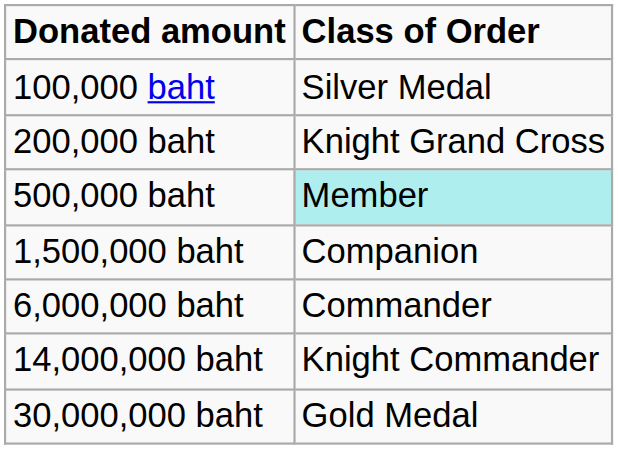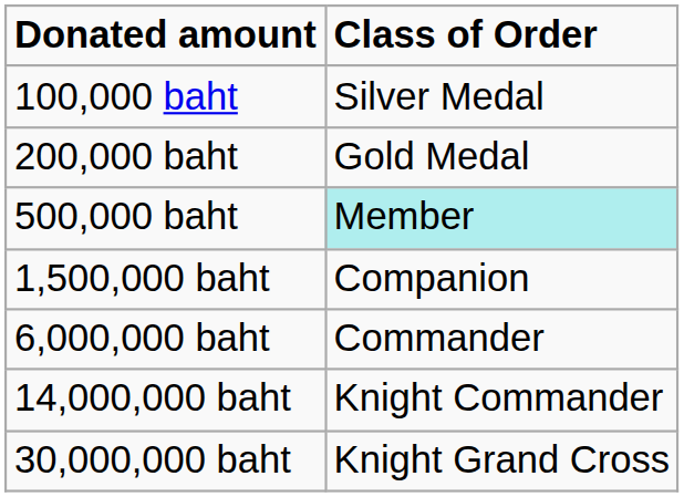 <table class="wikitable">
 <tr>
 <td><strong>Donated amount</strong></td>
 <td><strong>Class of Order</strong></td>
 </tr>
 <tr>
 <td>100,000 <a href='#'>baht</a></td>
 <td>Silver Medal</td>
 </tr>
 <tr>
 <td>200,000 baht</td>
-<td>Knight Grand Cross</td>
+<td>Gold Medal</td>
 </tr>
 <tr>
 <td>500,000 baht</td>
 <td style="background: paleturquoise;">Member</td>
 </tr>
 <tr>
 <td>1,500,000 baht</td>
 <td>Companion</td>
 </tr>
 <tr>
 <td>6,000,000 baht</td>
 <td>Commander</td>
 </tr>
 <tr>
 <td>14,000,000 baht</td>
 <td>Knight Commander</td>
 </tr>
 <tr>
 <td>30,000,000 baht</td>
-<td>Gold Medal</td>
+<td>Knight Grand Cross</td>
 </tr>
 </table>
